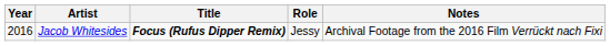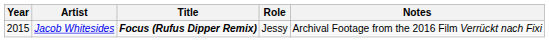 <table class="wikitable sortable">
 <tr>
 <th>Year</th>
 <th>Artist</th>
 <th>Title</th>
 <th>Role</th>
 <th class="unsortable">Notes</th>
 </tr>
 <tr>
-<td>2016</td>
+<td>2015</td>
 <td><em><a href='#'>Jacob Whitesides</a></em></td>
 <td><strong><em>Focus (Rufus Dipper Remix)</em></strong></td>
 <td>Jessy</td>
 <td>Archival Footage from the 2016 Film <em>Verrückt nach Fixi</em></td>
 </tr>
 </table>
